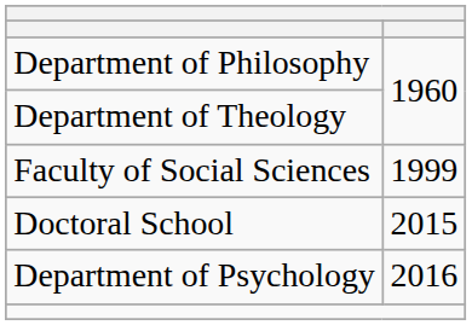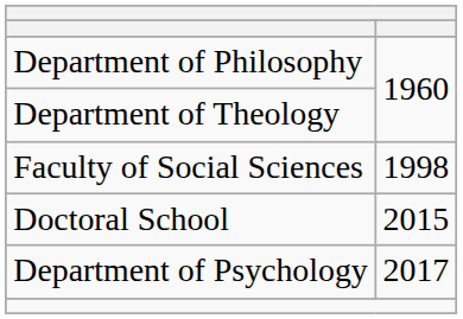 <table class="wikitable">
 <tr>
 <th colspan="2"></th>
 </tr>
 <tr>
 <th></th>
 <th></th>
 </tr>
 <tr>
 <td>Department of Philosophy</td>
 <td rowspan="2">1960</td>
 </tr>
 <tr>
 <td>Department of Theology</td>
 </tr>
 <tr>
 <td>Faculty of Social Sciences</td>
-<td>1999</td>
+<td>1998</td>
 </tr>
 <tr>
 <td>Doctoral School</td>
 <td>2015</td>
 </tr>
 <tr>
 <td>Department of Psychology</td>
-<td>2016</td>
+<td>2017</td>
 </tr>
 <tr>
 <td colspan="2"></td>
 </tr>
 </table>
